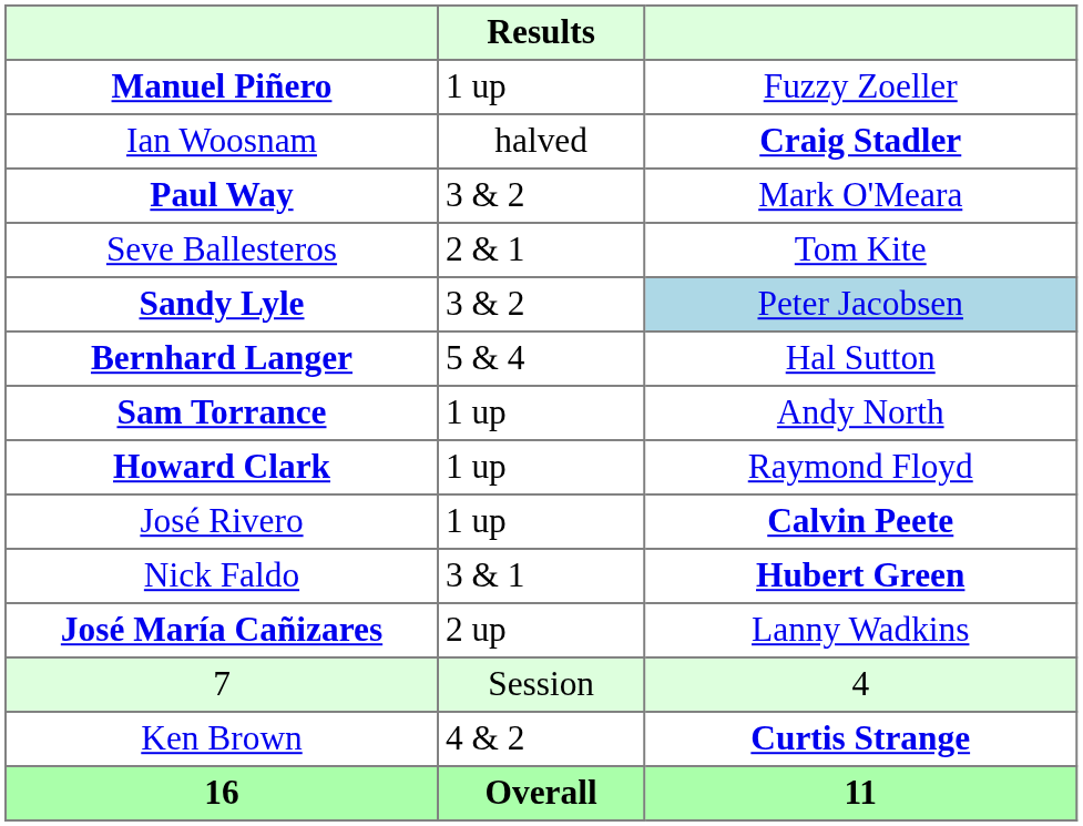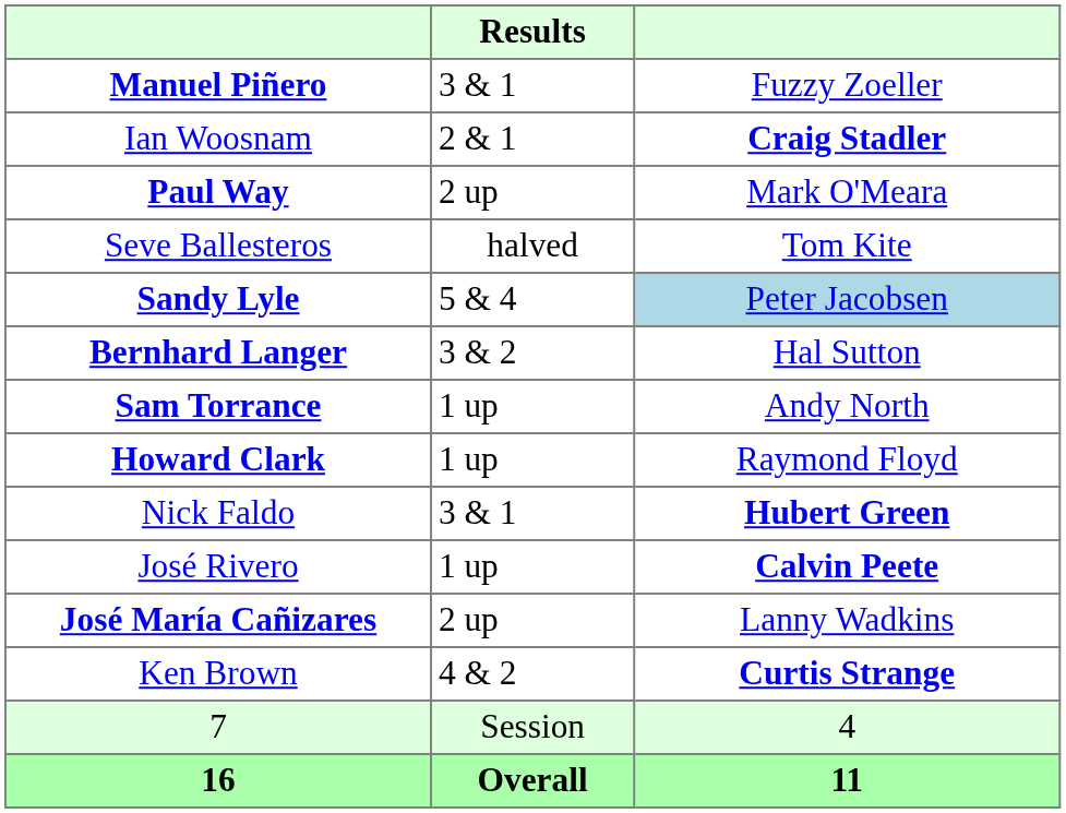 <table border="1" cellpadding="3" style="border-collapse: collapse; text-align:center;">
 <tr style="background:#dfd;">
 <th style="width:12em;"></th>
 <th style="width:5.5em;">Results</th>
 <th style="width:12em;"></th>
 </tr>
 <tr>
 <td><strong><a href='#'>Manuel Piñero</a></strong></td>
-<td align=left> 1 up</td>
+<td align=left> 3 & 1</td>
 <td><a href='#'>Fuzzy Zoeller</a></td>
 </tr>
 <tr>
 <td><a href='#'>Ian Woosnam</a></td>
-<td>halved</td>
+<td align=left> 2 & 1</td>
 <td><strong><a href='#'>Craig Stadler</a></strong></td>
 </tr>
 <tr>
 <td><strong><a href='#'>Paul Way</a></strong></td>
-<td align=left> 3 & 2</td>
+<td align=left> 2 up</td>
 <td><a href='#'>Mark O'Meara</a></td>
 </tr>
 <tr>
 <td><a href='#'>Seve Ballesteros</a></td>
-<td align=left> 2 & 1</td>
+<td>halved</td>
 <td><a href='#'>Tom Kite</a></td>
 </tr>
 <tr>
 <td><strong><a href='#'>Sandy Lyle</a></strong></td>
-<td align=left> 3 & 2</td>
+<td align=left> 5 & 4</td>
 <td style="background: lightblue;"><a href='#'>Peter Jacobsen</a></td>
 </tr>
 <tr>
 <td><strong><a href='#'>Bernhard Langer</a></strong></td>
-<td align=left> 5 & 4</td>
+<td align=left> 3 & 2</td>
 <td><a href='#'>Hal Sutton</a></td>
 </tr>
 <tr>
 <td><strong><a href='#'>Sam Torrance</a></strong></td>
 <td align=left> 1 up</td>
 <td><a href='#'>Andy North</a></td>
 </tr>
 <tr>
 <td><strong><a href='#'>Howard Clark</a></strong></td>
 <td align=left> 1 up</td>
 <td><a href='#'>Raymond Floyd</a></td>
 </tr>
 <tr>
+<td><a href='#'>Nick Faldo</a></td>
+<td align=left> 3 & 1</td>
+<td><strong><a href='#'>Hubert Green</a></strong></td>
+</tr>
+<tr>
 <td><a href='#'>José Rivero</a></td>
 <td align=left> 1 up</td>
 <td><strong><a href='#'>Calvin Peete</a></strong></td>
-</tr>
-<tr>
-<td><a href='#'>Nick Faldo</a></td>
-<td align=left> 3 & 1</td>
-<td><strong><a href='#'>Hubert Green</a></strong></td>
 </tr>
 <tr>
 <td><strong><a href='#'>José María Cañizares</a></strong></td>
 <td align=left> 2 up</td>
 <td><a href='#'>Lanny Wadkins</a></td>
 </tr>
+<tr>
+<td><a href='#'>Ken Brown</a></td>
+<td align=left> 4 & 2</td>
+<td><strong><a href='#'>Curtis Strange</a></strong></td>
+</tr>
 <tr style="background:#dfd;">
 <td>7</td>
 <td>Session</td>
 <td>4</td>
-</tr>
-<tr>
-<td><a href='#'>Ken Brown</a></td>
-<td align=left> 4 & 2</td>
-<td><strong><a href='#'>Curtis Strange</a></strong></td>
 </tr>
 <tr style="background:#afa;">
 <th>16</th>
 <th>Overall</th>
 <th>11</th>
 </tr>
 </table>
